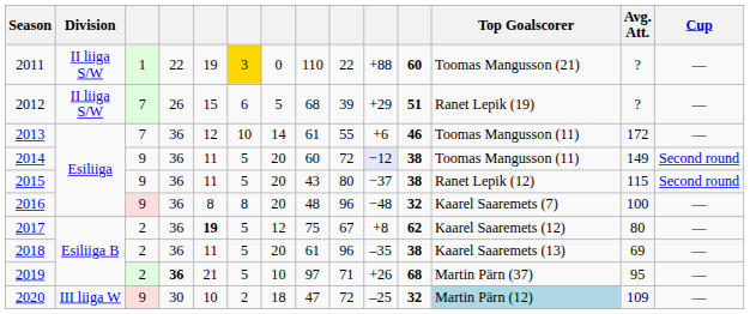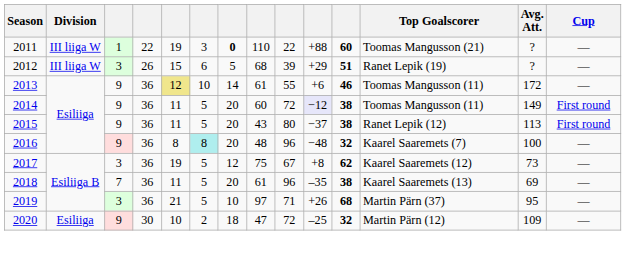 <table class="wikitable collapsible">
 <tr>
 <th>Season</th>
 <th width=70px>Division</th>
 <th width=30px></th>
 <th width=30px></th>
 <th width=30px></th>
 <th width=30px></th>
 <th width=30px></th>
 <th width=30px></th>
 <th width=30px></th>
 <th width=30px></th>
 <th width=30px></th>
 <th width=200px>Top Goalscorer</th>
 <th width=30px>Avg. Att.</th>
 <th width=90px><a href='#'>Cup</a></th>
 </tr>
 <tr align=center>
 <td>2011</td>
-<td><a href='#'>II liiga S/W</a></td>
+<td><a href='#'>III liiga W</a></td>
 <td style="background:#DDFFDD;">1</td>
 <td>22</td>
 <td>19</td>
-<td style="background: gold;">3</td>
-<td>0</td>
+<td>3</td>
+<td><strong>0</strong></td>
 <td>110</td>
 <td>22</td>
 <td>+88</td>
 <td><strong>60</strong></td>
 <td align=left> Toomas Mangusson (21)</td>
 <td>?</td>
 <td>—</td>
 </tr>
 <tr align=center>
 <td>2012</td>
-<td><a href='#'>II liiga S/W</a></td>
-<td style="background:#DDFFDD;">7</td>
+<td><a href='#'>III liiga W</a></td>
+<td style="background:#DDFFDD;">3</td>
 <td>26</td>
 <td>15</td>
 <td>6</td>
 <td>5</td>
 <td>68</td>
 <td>39</td>
 <td>+29</td>
 <td><strong>51</strong></td>
 <td align=left> Ranet Lepik (19)</td>
 <td>?</td>
 <td>—</td>
 </tr>
 <tr align=center>
 <td><a href='#'>2013</a></td>
 <td rowspan=4><a href='#'>Esiliiga</a></td>
-<td>7</td>
+<td>9</td>
 <td>36</td>
-<td>12</td>
+<td style="background: khaki;">12</td>
 <td>10</td>
 <td>14</td>
 <td>61</td>
 <td>55</td>
 <td>+6</td>
 <td><strong>46</strong></td>
 <td align=left> Toomas Mangusson (11)</td>
 <td>172</td>
 <td>—</td>
 </tr>
 <tr align=center>
 <td><a href='#'>2014</a></td>
 <td>9</td>
 <td>36</td>
 <td>11</td>
 <td>5</td>
 <td>20</td>
 <td>60</td>
 <td>72</td>
 <td style="background: lavender;">−12</td>
 <td><strong>38</strong></td>
 <td align=left> Toomas Mangusson (11)</td>
 <td>149</td>
-<td><a href='#'>Second round</a></td>
+<td><a href='#'>First round</a></td>
 </tr>
 <tr align=center>
 <td><a href='#'>2015</a></td>
 <td>9</td>
 <td>36</td>
 <td>11</td>
 <td>5</td>
 <td>20</td>
 <td>43</td>
 <td>80</td>
 <td>−37</td>
 <td><strong>38</strong></td>
 <td align=left> Ranet Lepik (12)</td>
-<td>115</td>
-<td><a href='#'>Second round</a></td>
+<td>113</td>
+<td><a href='#'>First round</a></td>
 </tr>
 <tr align=center>
 <td><a href='#'>2016</a></td>
 <td style="background:#FFDDDD;">9</td>
 <td>36</td>
 <td>8</td>
-<td>8</td>
+<td style="background: paleturquoise;">8</td>
 <td>20</td>
 <td>48</td>
 <td>96</td>
 <td>−48</td>
 <td><strong>32</strong></td>
 <td align=left> Kaarel Saaremets (7)</td>
 <td>100</td>
 <td>—</td>
 </tr>
 <tr align=center>
 <td><a href='#'>2017</a></td>
 <td rowspan=3><a href='#'>Esiliiga B</a></td>
-<td>2</td>
+<td>3</td>
 <td>36</td>
-<td><strong>19</strong></td>
+<td>19</td>
 <td>5</td>
 <td>12</td>
 <td>75</td>
 <td>67</td>
 <td>+8</td>
 <td><strong>62</strong></td>
 <td align=left> Kaarel Saaremets (12)</td>
-<td>80</td>
+<td>73</td>
 <td>—</td>
 </tr>
 <tr align=center>
 <td><a href='#'>2018</a></td>
-<td>2</td>
+<td>7</td>
 <td>36</td>
 <td>11</td>
 <td>5</td>
 <td>20</td>
 <td>61</td>
 <td>96</td>
 <td>–35</td>
 <td><strong>38</strong></td>
 <td align=left> Kaarel Saaremets (13)</td>
 <td>69</td>
 <td>—</td>
 </tr>
 <tr align=center>
 <td><a href='#'>2019</a></td>
-<td style="background:#DDFFDD;">2</td>
-<td><strong>36</strong></td>
+<td style="background:#DDFFDD;">3</td>
+<td>36</td>
 <td>21</td>
 <td>5</td>
 <td>10</td>
 <td>97</td>
 <td>71</td>
 <td>+26</td>
 <td><strong>68</strong></td>
 <td align=left> Martin Pärn (37)</td>
 <td>95</td>
 <td>—</td>
 </tr>
 <tr align=center>
 <td><a href='#'>2020</a></td>
-<td><a href='#'>III liiga W</a></td>
+<td><a href='#'>Esiliiga</a></td>
 <td style="background:#FFDDDD;">9</td>
 <td>30</td>
 <td>10</td>
 <td>2</td>
 <td>18</td>
 <td>47</td>
 <td>72</td>
 <td>–25</td>
 <td><strong>32</strong></td>
-<td align=left style="background: lightblue;"> Martin Pärn (12)</td>
+<td align=left> Martin Pärn (12)</td>
 <td>109</td>
 <td>—</td>
 </tr>
 </table>
